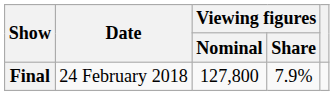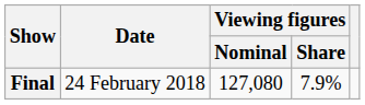 <table class="wikitable plainrowheaders sortable" style="text-align:center">
 <tr>
 <th scope=col rowspan="2">Show</th>
 <th scope=col rowspan="2">Date</th>
 <th scope=col colspan="2">Viewing figures</th>
 <th scope=col rowspan="2" class="unsortable"></th>
 </tr>
 <tr>
 <th scope=col>Nominal</th>
 <th scope=col>Share</th>
 </tr>
 <tr>
 <th scope="row">Final</th>
 <td>24 February 2018</td>
-<td>127,800</td>
+<td>127,080</td>
 <td>7.9%</td>
 <td></td>
 </tr>
 </table>
